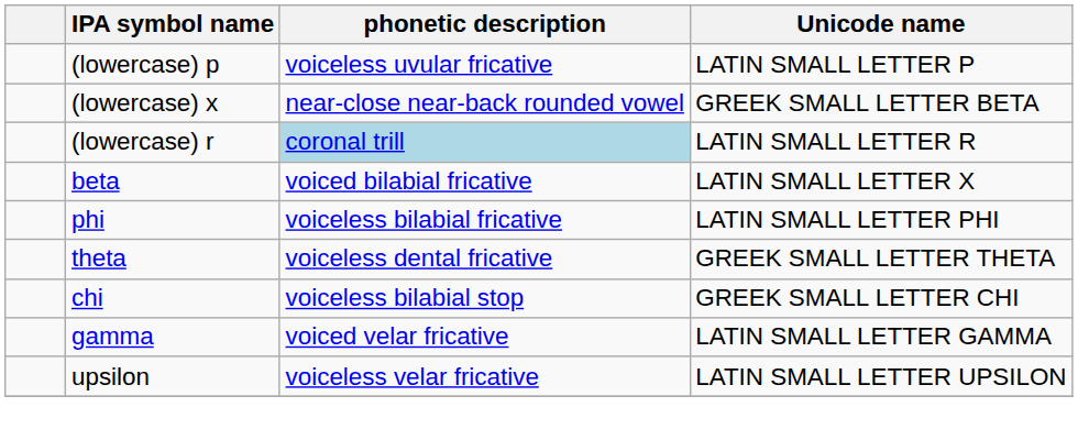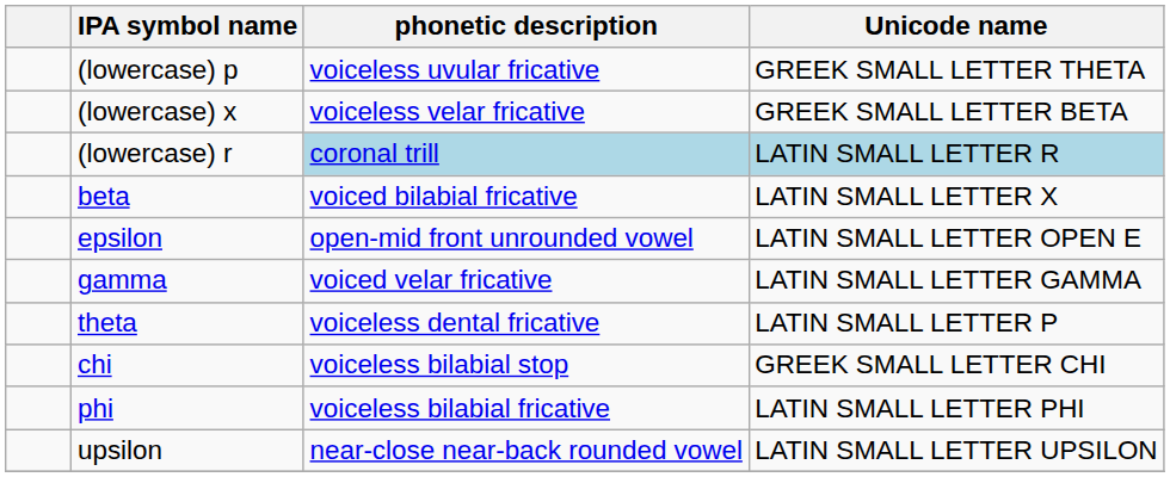 <table class="wikitable">
 <tr>
 <th style="width:2em;"></th>
 <th>IPA symbol name</th>
 <th>phonetic description</th>
 <th>Unicode name</th>
 </tr>
 <tr>
 <td style="text-align:center;"></td>
 <td>(lowercase) p</td>
 <td><a href='#'>voiceless uvular fricative</a></td>
-<td>LATIN SMALL LETTER P</td>
+<td>GREEK SMALL LETTER THETA</td>
 </tr>
 <tr>
 <td style="text-align:center;"></td>
 <td>(lowercase) x</td>
-<td><a href='#'>near-close near-back rounded vowel</a></td>
+<td><a href='#'>voiceless velar fricative</a></td>
 <td>GREEK SMALL LETTER BETA</td>
 </tr>
 <tr>
 <td style="text-align:center;"></td>
 <td>(lowercase) r</td>
 <td style="background: lightblue;"><a href='#'>coronal trill</a></td>
-<td>LATIN SMALL LETTER R</td>
+<td style="background: lightblue;">LATIN SMALL LETTER R</td>
 </tr>
 <tr>
 <td style="text-align:center;"></td>
 <td><a href='#'>beta</a></td>
 <td><a href='#'>voiced bilabial fricative</a></td>
 <td>LATIN SMALL LETTER X</td>
 </tr>
 <tr>
 <td style="text-align:center;"></td>
-<td><a href='#'>phi</a></td>
-<td><a href='#'>voiceless bilabial fricative</a></td>
-<td>LATIN SMALL LETTER PHI</td>
+<td><a href='#'>epsilon</a></td>
+<td><a href='#'>open-mid front unrounded vowel</a></td>
+<td>LATIN SMALL LETTER OPEN E</td>
+</tr>
+<tr>
+<td style="text-align:center;"></td>
+<td><a href='#'>gamma</a></td>
+<td><a href='#'>voiced velar fricative</a></td>
+<td>LATIN SMALL LETTER GAMMA</td>
 </tr>
 <tr>
 <td style="text-align:center;"></td>
 <td><a href='#'>theta</a></td>
 <td><a href='#'>voiceless dental fricative</a></td>
-<td>GREEK SMALL LETTER THETA</td>
+<td>LATIN SMALL LETTER P</td>
 </tr>
 <tr>
 <td style="text-align:center;"></td>
 <td><a href='#'>chi</a></td>
 <td><a href='#'>voiceless bilabial stop</a></td>
 <td>GREEK SMALL LETTER CHI</td>
 </tr>
 <tr>
 <td style="text-align:center;"></td>
-<td><a href='#'>gamma</a></td>
-<td><a href='#'>voiced velar fricative</a></td>
-<td>LATIN SMALL LETTER GAMMA</td>
+<td><a href='#'>phi</a></td>
+<td><a href='#'>voiceless bilabial fricative</a></td>
+<td>LATIN SMALL LETTER PHI</td>
 </tr>
 <tr>
 <td style="text-align:center;"></td>
 <td>upsilon </td>
-<td><a href='#'>voiceless velar fricative</a></td>
+<td><a href='#'>near-close near-back rounded vowel</a></td>
 <td>LATIN SMALL LETTER UPSILON</td>
 </tr>
 <tr>
 </tr>
 </table>
